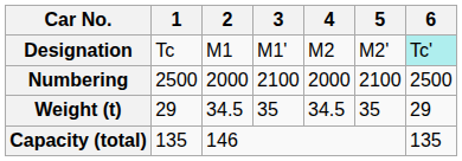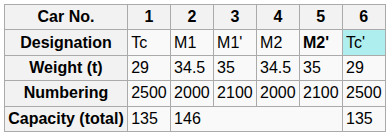 <table class="wikitable">
 <tr>
 <th>Car No.</th>
 <th>1</th>
 <th>2</th>
 <th>3</th>
 <th>4</th>
 <th>5</th>
 <th>6</th>
 </tr>
 <tr>
 <th>Designation</th>
 <td>Tc</td>
 <td>M1</td>
 <td>M1'</td>
 <td>M2</td>
-<td>M2'</td>
+<td><strong>M2'</strong></td>
 <td style="background: paleturquoise;">Tc'</td>
+</tr>
+<tr>
+<th>Weight (t)</th>
+<td>29</td>
+<td>34.5</td>
+<td>35</td>
+<td>34.5</td>
+<td>35</td>
+<td>29</td>
 </tr>
 <tr>
 <th>Numbering</th>
 <td>2500</td>
 <td>2000</td>
 <td>2100</td>
 <td>2000</td>
 <td>2100</td>
 <td>2500</td>
 </tr>
 <tr>
-<th>Weight (t)</th>
-<td>29</td>
-<td>34.5</td>
-<td>35</td>
-<td>34.5</td>
-<td>35</td>
-<td>29</td>
-</tr>
-<tr>
 <th>Capacity (total)</th>
 <td>135</td>
 <td colspan="4">146</td>
 <td>135</td>
 </tr>
 </table>
